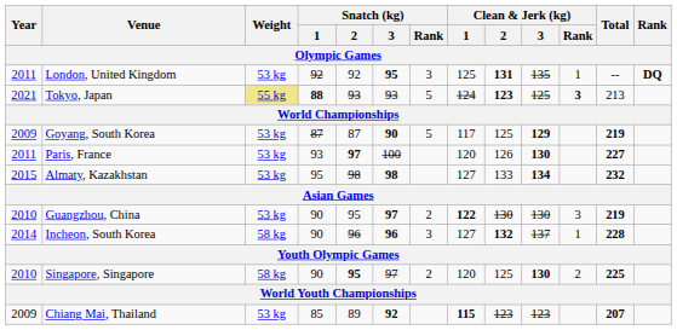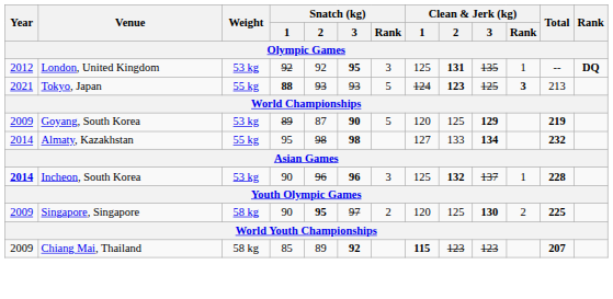 <table class = "wikitable" style="text-align:center;">
 <tr>
 <th rowspan=2 width=40>Year</th>
 <th rowspan=2 width=250>Venue</th>
 <th rowspan=2 width=60>Weight</th>
 <th colspan=4>Snatch (kg)</th>
 <th colspan=4>Clean & Jerk (kg)</th>
 <th rowspan=2 width=40>Total</th>
 <th rowspan=2 width=40>Rank</th>
 </tr>
 <tr>
 <th width=40>1</th>
 <th width=40>2</th>
 <th width=40>3</th>
 <th width=40>Rank</th>
 <th width=40>1</th>
 <th width=40>2</th>
 <th width=40>3</th>
 <th width=40>Rank</th>
 </tr>
 <tr>
 <th colspan=13><a href='#'>Olympic Games</a></th>
 </tr>
 <tr>
-<td><a href='#'>2011</a></td>
+<td><a href='#'>2012</a></td>
 <td align=left> <a href='#'>London</a>, United Kingdom</td>
 <td><a href='#'>53 kg</a></td>
 <td><s>92</s></td>
 <td>92</td>
 <td><strong>95</strong></td>
 <td>3</td>
 <td>125</td>
 <td><strong>131</strong></td>
 <td><s>135</s></td>
 <td>1</td>
 <td>--</td>
 <td><strong>DQ</strong></td>
 </tr>
 <tr>
 <td><a href='#'>2021</a></td>
 <td align=left> <a href='#'>Tokyo</a>, Japan</td>
-<td style="background: khaki;"><a href='#'>55 kg</a></td>
+<td><a href='#'>55 kg</a></td>
 <td><strong>88</strong></td>
 <td><s>93</s></td>
 <td><s>93</s></td>
 <td>5</td>
 <td><s>124</s></td>
 <td><strong>123</strong></td>
 <td><s>125</s></td>
 <td><strong>3</strong></td>
 <td>213</td>
 <td><strong></strong></td>
 </tr>
 <tr>
 <th colspan=13><a href='#'>World Championships</a></th>
 </tr>
 <tr>
 <td><a href='#'>2009</a></td>
 <td align=left> <a href='#'>Goyang</a>, South Korea</td>
 <td><a href='#'>53 kg</a></td>
-<td><s>87</s></td>
+<td><s>89</s></td>
 <td>87</td>
 <td><strong>90</strong></td>
 <td>5</td>
-<td>117</td>
+<td>120</td>
 <td>125</td>
 <td><strong>129</strong></td>
 <td><strong></strong></td>
 <td><strong>219</strong></td>
 <td><strong></strong></td>
 </tr>
 <tr>
-<td><a href='#'>2011</a></td>
-<td align=left> <a href='#'>Paris</a>, France</td>
-<td><a href='#'>53 kg</a></td>
-<td>93</td>
-<td><strong>97</strong></td>
-<td><s>100</s></td>
-<td><strong></strong></td>
-<td>120</td>
-<td>126</td>
-<td><strong>130</strong></td>
-<td><strong></strong></td>
-<td><strong>227</strong></td>
-<td><strong></strong></td>
-</tr>
-<tr>
-<td><a href='#'>2015</a></td>
+<td><a href='#'>2014</a></td>
 <td align=left> <a href='#'>Almaty</a>, Kazakhstan</td>
-<td><a href='#'>53 kg</a></td>
+<td><a href='#'>55 kg</a></td>
 <td>95</td>
 <td><s>98</s></td>
 <td><strong>98</strong></td>
 <td><strong></strong></td>
 <td>127</td>
 <td>133</td>
 <td><strong>134</strong></td>
 <td><strong></strong></td>
 <td><strong>232</strong></td>
 <td><strong></strong></td>
 </tr>
 <tr>
 <th colspan=13><a href='#'>Asian Games</a></th>
 </tr>
 <tr>
-<td><a href='#'>2010</a></td>
-<td align=left> <a href='#'>Guangzhou</a>, China</td>
+<td><strong><a href='#'>2014</a></strong></td>
+<td align=left> <a href='#'>Incheon</a>, South Korea</td>
 <td><a href='#'>53 kg</a></td>
-<td>90</td>
-<td>95</td>
-<td><strong>97</strong></td>
-<td>2</td>
-<td><strong>122</strong></td>
-<td><s>130</s></td>
-<td><s>130</s></td>
-<td>3</td>
-<td><strong>219</strong></td>
-<td><strong></strong></td>
-</tr>
-<tr>
-<td><a href='#'>2014</a></td>
-<td align=left> <a href='#'>Incheon</a>, South Korea</td>
-<td><a href='#'>58 kg</a></td>
 <td>90</td>
 <td><s>96</s></td>
 <td><strong>96</strong></td>
 <td>3</td>
-<td>127</td>
+<td>125</td>
 <td><strong>132</strong></td>
 <td><s>137</s></td>
 <td>1</td>
 <td><strong>228</strong></td>
 <td><strong></strong></td>
 </tr>
 <tr>
 <th colspan=13><a href='#'>Youth Olympic Games</a></th>
 </tr>
 <tr>
-<td><a href='#'>2010</a></td>
+<td><a href='#'>2009</a></td>
 <td align=left> <a href='#'>Singapore</a>, Singapore</td>
 <td><a href='#'>58 kg</a></td>
 <td>90</td>
 <td><strong>95</strong></td>
 <td><s>97</s></td>
 <td>2</td>
 <td>120</td>
 <td>125</td>
 <td><strong>130</strong></td>
 <td>2</td>
 <td><strong>225</strong></td>
 <td><strong></strong></td>
 </tr>
 <tr>
 <th colspan=13><a href='#'>World Youth Championships</a></th>
 </tr>
 <tr>
 <td>2009</td>
 <td align=left> <a href='#'>Chiang Mai</a>, Thailand</td>
-<td><a href='#'>53 kg</a></td>
+<td>58 kg</td>
 <td>85</td>
 <td>89</td>
 <td><strong>92</strong></td>
 <td><strong></strong></td>
 <td><strong>115</strong></td>
 <td><s>123</s></td>
 <td><s>123</s></td>
 <td><strong></strong></td>
 <td><strong>207</strong></td>
 <td><strong></strong></td>
 </tr>
 </table>
